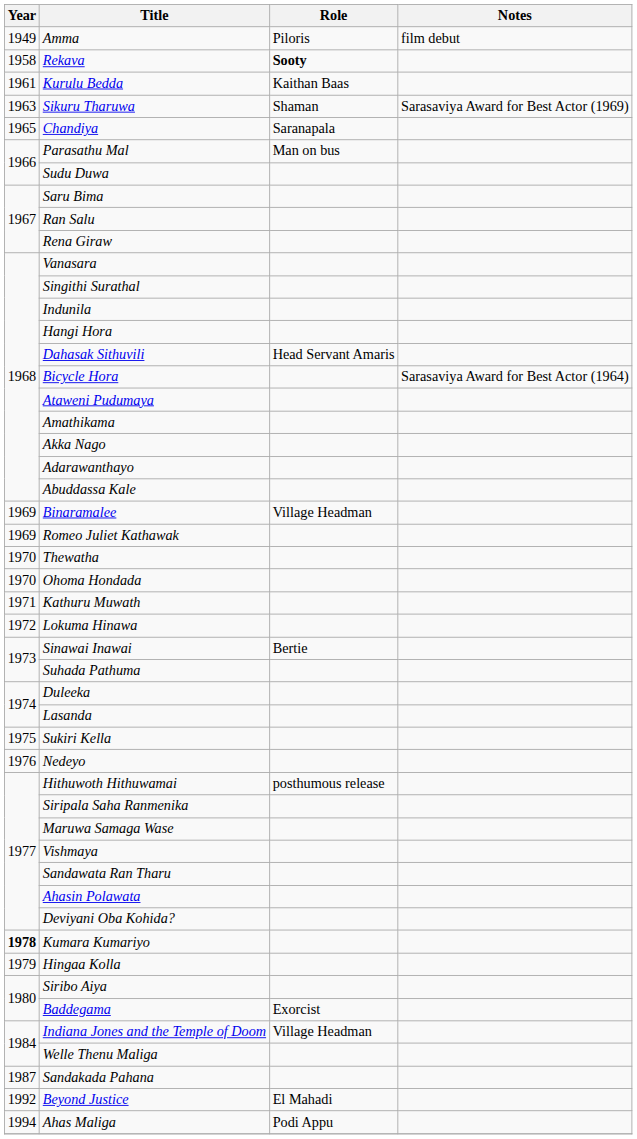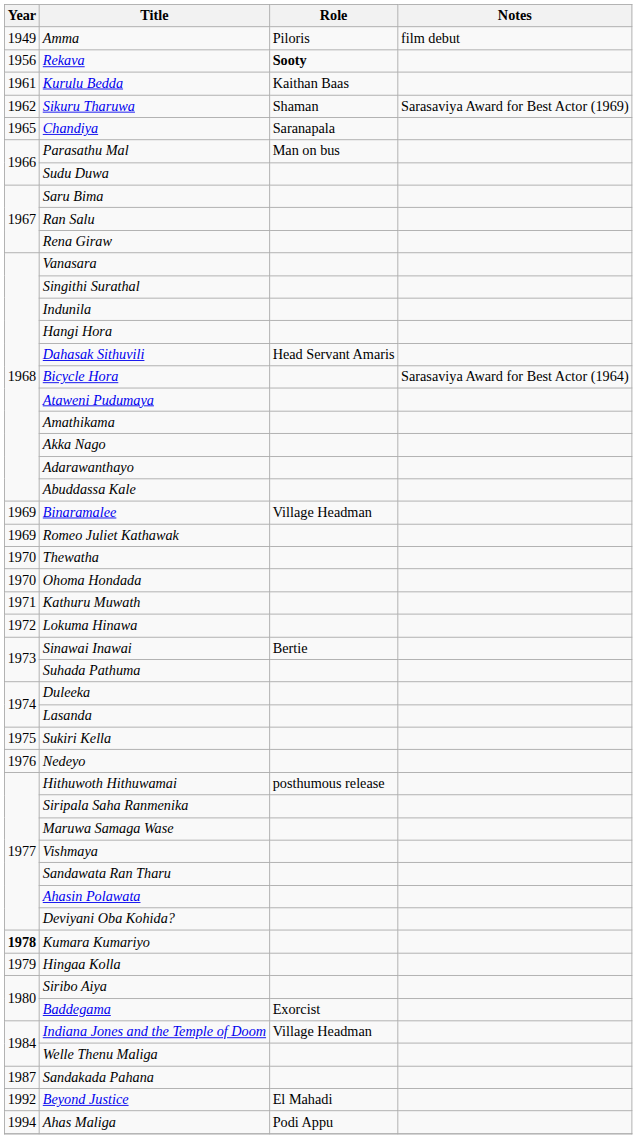 <table class="wikitable">
 <tr>
 <th>Year</th>
 <th>Title</th>
 <th>Role</th>
 <th>Notes</th>
 </tr>
 <tr>
 <td>1949</td>
 <td><em>Amma</em></td>
 <td>Piloris</td>
 <td>film debut</td>
 </tr>
 <tr>
-<td>1958</td>
+<td>1956</td>
 <td><em><a href='#'>Rekava</a></em></td>
 <td><strong>Sooty</strong></td>
 <td></td>
 </tr>
 <tr>
 <td>1961</td>
 <td><em><a href='#'>Kurulu Bedda</a></em></td>
 <td>Kaithan Baas</td>
 <td></td>
 </tr>
 <tr>
-<td>1963</td>
+<td>1962</td>
 <td><em><a href='#'>Sikuru Tharuwa</a></em></td>
 <td>Shaman</td>
 <td>Sarasaviya Award for Best Actor (1969)</td>
 </tr>
 <tr>
 <td>1965</td>
 <td><em><a href='#'>Chandiya</a></em></td>
 <td>Saranapala</td>
 <td></td>
 </tr>
 <tr>
 <td rowspan="2">1966</td>
 <td><em>Parasathu Mal</em></td>
 <td>Man on bus </td>
 <td></td>
 </tr>
 <tr>
 <td><em>Sudu Duwa</em></td>
 <td></td>
 <td></td>
 </tr>
 <tr>
 <td rowspan="3">1967</td>
 <td><em>Saru Bima</em></td>
 <td></td>
 <td></td>
 </tr>
 <tr>
 <td><em>Ran Salu</em></td>
 <td></td>
 <td></td>
 </tr>
 <tr>
 <td><em>Rena Giraw</em></td>
 <td></td>
 <td></td>
 </tr>
 <tr>
 <td rowspan="11">1968</td>
 <td><em>Vanasara</em></td>
 <td></td>
 <td></td>
 </tr>
 <tr>
 <td><em>Singithi Surathal</em></td>
 <td></td>
 <td></td>
 </tr>
 <tr>
 <td><em>Indunila</em></td>
 <td></td>
 <td></td>
 </tr>
 <tr>
 <td><em>Hangi Hora</em></td>
 <td></td>
 <td></td>
 </tr>
 <tr>
 <td><em><a href='#'>Dahasak Sithuvili</a></em></td>
 <td>Head Servant Amaris</td>
 <td></td>
 </tr>
 <tr>
 <td><em><a href='#'>Bicycle Hora</a></em></td>
 <td></td>
 <td>Sarasaviya Award for Best Actor (1964)</td>
 </tr>
 <tr>
 <td><em><a href='#'>Ataweni Pudumaya</a></em></td>
 <td></td>
 <td></td>
 </tr>
 <tr>
 <td><em>Amathikama</em></td>
 <td></td>
 <td></td>
 </tr>
 <tr>
 <td><em>Akka Nago</em></td>
 <td></td>
 <td></td>
 </tr>
 <tr>
 <td><em>Adarawanthayo</em></td>
 <td></td>
 <td></td>
 </tr>
 <tr>
 <td><em>Abuddassa Kale</em></td>
 <td></td>
 <td></td>
 </tr>
 <tr>
 <td>1969</td>
 <td><em><a href='#'>Binaramalee</a></em></td>
 <td>Village Headman</td>
 <td></td>
 </tr>
 <tr>
 <td>1969</td>
 <td><em>Romeo Juliet Kathawak</em></td>
 <td></td>
 <td></td>
 </tr>
 <tr>
 <td>1970</td>
 <td><em>Thewatha</em></td>
 <td></td>
 <td></td>
 </tr>
 <tr>
 <td>1970</td>
 <td><em>Ohoma Hondada</em></td>
 <td></td>
 <td></td>
 </tr>
 <tr>
 <td>1971</td>
 <td><em>Kathuru Muwath</em></td>
 <td></td>
 <td></td>
 </tr>
 <tr>
 <td>1972</td>
 <td><em>Lokuma Hinawa</em></td>
 <td></td>
 <td></td>
 </tr>
 <tr>
 <td rowspan="2">1973</td>
 <td><em>Sinawai Inawai</em></td>
 <td>Bertie</td>
 <td></td>
 </tr>
 <tr>
 <td><em>Suhada Pathuma</em></td>
 <td></td>
 <td></td>
 </tr>
 <tr>
 <td rowspan="2">1974</td>
 <td><em>Duleeka</em></td>
 <td></td>
 <td></td>
 </tr>
 <tr>
 <td><em>Lasanda</em></td>
 <td></td>
 <td></td>
 </tr>
 <tr>
 <td>1975</td>
 <td><em>Sukiri Kella</em></td>
 <td></td>
 <td></td>
 </tr>
 <tr>
 <td>1976</td>
 <td><em>Nedeyo</em></td>
 <td></td>
 <td></td>
 </tr>
 <tr>
 <td rowspan="7">1977</td>
 <td><em>Hithuwoth Hithuwamai</em></td>
 <td>posthumous release</td>
 <td></td>
 </tr>
 <tr>
 <td><em>Siripala Saha Ranmenika</em></td>
 <td></td>
 <td></td>
 </tr>
 <tr>
 <td><em>Maruwa Samaga Wase</em></td>
 <td></td>
 <td></td>
 </tr>
 <tr>
 <td><em>Vishmaya</em></td>
 <td></td>
 <td></td>
 </tr>
 <tr>
 <td><em>Sandawata Ran Tharu</em></td>
 <td></td>
 <td></td>
 </tr>
 <tr>
 <td><em><a href='#'>Ahasin Polawata</a></em></td>
 <td></td>
 <td></td>
 </tr>
 <tr>
 <td><em>Deviyani Oba Kohida?</em></td>
 <td></td>
 <td></td>
 </tr>
 <tr>
 <td><strong>1978</strong></td>
 <td><em>Kumara Kumariyo</em></td>
 <td></td>
 <td></td>
 </tr>
 <tr>
 <td>1979</td>
 <td><em>Hingaa Kolla</em></td>
 <td></td>
 <td></td>
 </tr>
 <tr>
 <td rowspan="2">1980</td>
 <td><em>Siribo Aiya</em></td>
 <td></td>
 <td></td>
 </tr>
 <tr>
 <td><em><a href='#'>Baddegama</a></em></td>
 <td>Exorcist </td>
 <td></td>
 </tr>
 <tr>
 <td rowspan="2">1984</td>
 <td><em><a href='#'>Indiana Jones and the Temple of Doom</a></em></td>
 <td>Village Headman</td>
 <td></td>
 </tr>
 <tr>
 <td><em>Welle Thenu Maliga</em></td>
 <td></td>
 <td></td>
 </tr>
 <tr>
 <td>1987</td>
 <td><em>Sandakada Pahana</em></td>
 <td></td>
 <td></td>
 </tr>
 <tr>
 <td>1992</td>
 <td><em><a href='#'>Beyond Justice</a></em></td>
 <td>El Mahadi</td>
 <td></td>
 </tr>
 <tr>
 <td>1994</td>
 <td><em>Ahas Maliga</em></td>
 <td>Podi Appu</td>
 <td></td>
 </tr>
 <tr>
 </tr>
 </table>
